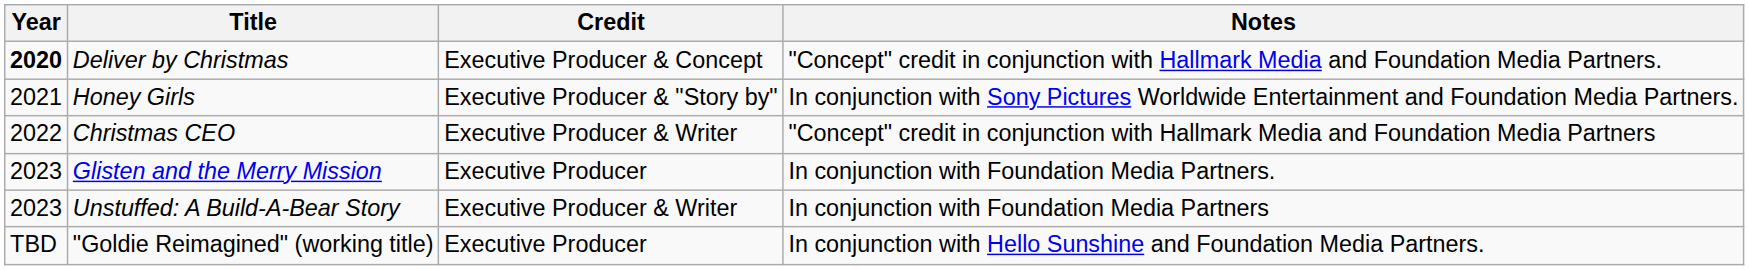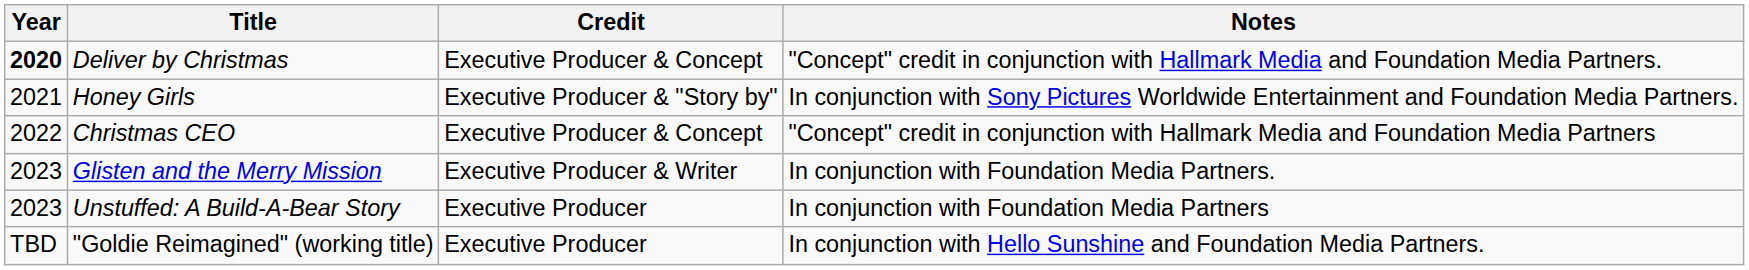 <table class="wikitable">
 <tr>
 <th>Year</th>
 <th>Title</th>
 <th>Credit</th>
 <th>Notes</th>
 </tr>
 <tr>
 <td><strong>2020</strong></td>
 <td><em>Deliver by Christmas</em></td>
 <td>Executive Producer & Concept</td>
 <td>"Concept" credit in conjunction with <a href='#'>Hallmark Media</a> and Foundation Media Partners.</td>
 </tr>
 <tr>
 <td>2021</td>
 <td><em>Honey Girls</em></td>
 <td>Executive Producer & "Story by"</td>
 <td>In conjunction with <a href='#'>Sony Pictures</a> Worldwide Entertainment and Foundation Media Partners.</td>
 </tr>
 <tr>
 <td>2022</td>
 <td><em>Christmas CEO</em></td>
-<td>Executive Producer & Writer</td>
+<td>Executive Producer & Concept</td>
 <td>"Concept" credit in conjunction with Hallmark Media and Foundation Media Partners</td>
 </tr>
 <tr>
 <td>2023</td>
 <td><em><a href='#'>Glisten and the Merry Mission</a></em></td>
-<td>Executive Producer</td>
+<td>Executive Producer & Writer</td>
 <td>In conjunction with Foundation Media Partners.</td>
 </tr>
 <tr>
 <td>2023</td>
 <td><em>Unstuffed: A Build-A-Bear Story</em></td>
-<td>Executive Producer & Writer</td>
+<td>Executive Producer</td>
 <td>In conjunction with Foundation Media Partners</td>
 </tr>
 <tr>
 <td>TBD</td>
 <td>"Goldie Reimagined" (working title)</td>
 <td>Executive Producer</td>
 <td>In conjunction with <a href='#'>Hello Sunshine</a> and Foundation Media Partners.</td>
 </tr>
 </table>
